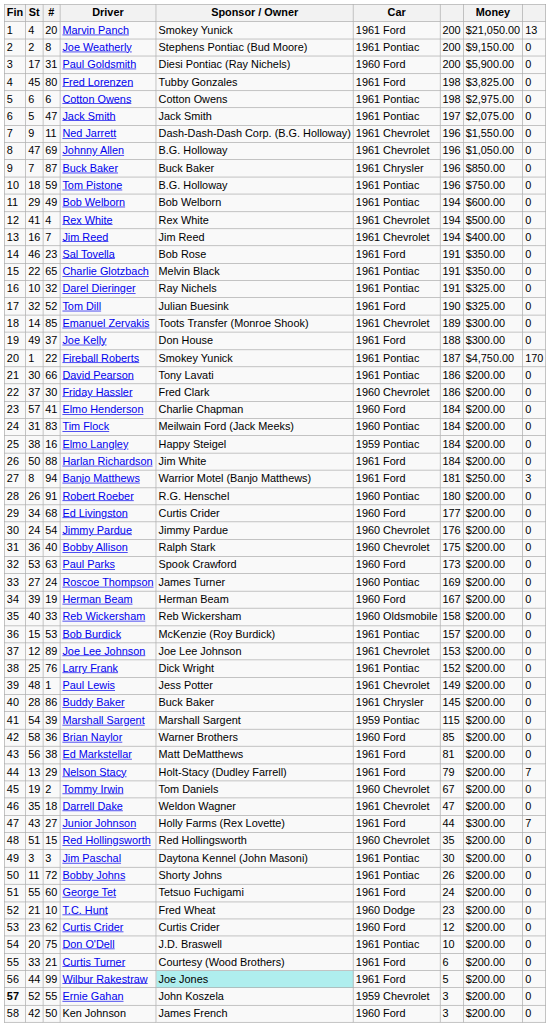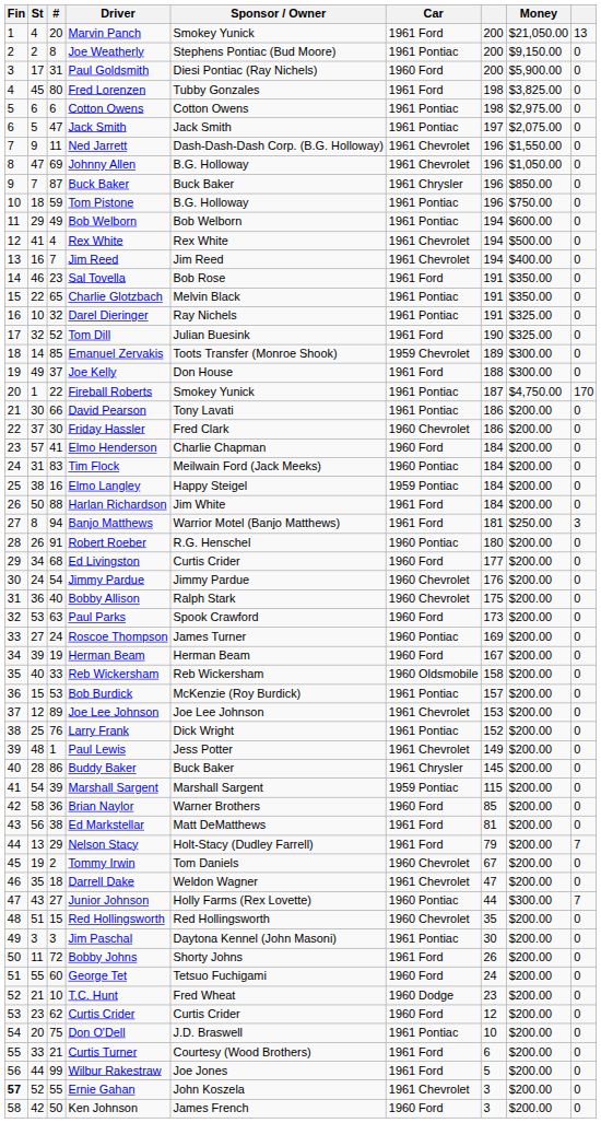 <table class="wikitable sortable">
 <tr>
 <th>Fin</th>
 <th>St</th>
 <th>#</th>
 <th>Driver</th>
 <th>Sponsor / Owner</th>
 <th>Car</th>
 <th></th>
 <th>Money</th>
 <th></th>
 </tr>
 <tr>
 <td>1</td>
 <td>4</td>
 <td>20</td>
 <td><a href='#'>Marvin Panch</a></td>
 <td>Smokey Yunick</td>
 <td>1961 Ford</td>
 <td>200</td>
 <td>$21,050.00</td>
 <td>13</td>
 </tr>
 <tr>
 <td>2</td>
 <td>2</td>
 <td>8</td>
 <td><a href='#'>Joe Weatherly</a></td>
 <td>Stephens Pontiac (Bud Moore)</td>
 <td>1961 Pontiac</td>
 <td>200</td>
 <td>$9,150.00</td>
 <td>0</td>
 </tr>
 <tr>
 <td>3</td>
 <td>17</td>
 <td>31</td>
 <td><a href='#'>Paul Goldsmith</a></td>
 <td>Diesi Pontiac (Ray Nichels)</td>
 <td>1960 Ford</td>
 <td>200</td>
 <td>$5,900.00</td>
 <td>0</td>
 </tr>
 <tr>
 <td>4</td>
 <td>45</td>
 <td>80</td>
 <td><a href='#'>Fred Lorenzen</a></td>
 <td>Tubby Gonzales</td>
 <td>1961 Ford</td>
 <td>198</td>
 <td>$3,825.00</td>
 <td>0</td>
 </tr>
 <tr>
 <td>5</td>
 <td>6</td>
 <td>6</td>
 <td><a href='#'>Cotton Owens</a></td>
 <td>Cotton Owens</td>
 <td>1961 Pontiac</td>
 <td>198</td>
 <td>$2,975.00</td>
 <td>0</td>
 </tr>
 <tr>
 <td>6</td>
 <td>5</td>
 <td>47</td>
 <td><a href='#'>Jack Smith</a></td>
 <td>Jack Smith</td>
 <td>1961 Pontiac</td>
 <td>197</td>
 <td>$2,075.00</td>
 <td>0</td>
 </tr>
 <tr>
 <td>7</td>
 <td>9</td>
 <td>11</td>
 <td><a href='#'>Ned Jarrett</a></td>
 <td>Dash-Dash-Dash Corp. (B.G. Holloway)</td>
 <td>1961 Chevrolet</td>
 <td>196</td>
 <td>$1,550.00</td>
 <td>0</td>
 </tr>
 <tr>
 <td>8</td>
 <td>47</td>
 <td>69</td>
 <td><a href='#'>Johnny Allen</a></td>
 <td>B.G. Holloway</td>
 <td>1961 Chevrolet</td>
 <td>196</td>
 <td>$1,050.00</td>
 <td>0</td>
 </tr>
 <tr>
 <td>9</td>
 <td>7</td>
 <td>87</td>
 <td><a href='#'>Buck Baker</a></td>
 <td>Buck Baker</td>
 <td>1961 Chrysler</td>
 <td>196</td>
 <td>$850.00</td>
 <td>0</td>
 </tr>
 <tr>
 <td>10</td>
 <td>18</td>
 <td>59</td>
 <td><a href='#'>Tom Pistone</a></td>
 <td>B.G. Holloway</td>
 <td>1961 Pontiac</td>
 <td>196</td>
 <td>$750.00</td>
 <td>0</td>
 </tr>
 <tr>
 <td>11</td>
 <td>29</td>
 <td>49</td>
 <td><a href='#'>Bob Welborn</a></td>
 <td>Bob Welborn</td>
 <td>1961 Pontiac</td>
 <td>194</td>
 <td>$600.00</td>
 <td>0</td>
 </tr>
 <tr>
 <td>12</td>
 <td>41</td>
 <td>4</td>
 <td><a href='#'>Rex White</a></td>
 <td>Rex White</td>
 <td>1961 Chevrolet</td>
 <td>194</td>
 <td>$500.00</td>
 <td>0</td>
 </tr>
 <tr>
 <td>13</td>
 <td>16</td>
 <td>7</td>
 <td><a href='#'>Jim Reed</a></td>
 <td>Jim Reed</td>
 <td>1961 Chevrolet</td>
 <td>194</td>
 <td>$400.00</td>
 <td>0</td>
 </tr>
 <tr>
 <td>14</td>
 <td>46</td>
 <td>23</td>
 <td><a href='#'>Sal Tovella</a></td>
 <td>Bob Rose</td>
 <td>1961 Ford</td>
 <td>191</td>
 <td>$350.00</td>
 <td>0</td>
 </tr>
 <tr>
 <td>15</td>
 <td>22</td>
 <td>65</td>
 <td><a href='#'>Charlie Glotzbach</a></td>
 <td>Melvin Black</td>
 <td>1961 Pontiac</td>
 <td>191</td>
 <td>$350.00</td>
 <td>0</td>
 </tr>
 <tr>
 <td>16</td>
 <td>10</td>
 <td>32</td>
 <td><a href='#'>Darel Dieringer</a></td>
 <td>Ray Nichels</td>
 <td>1961 Pontiac</td>
 <td>191</td>
 <td>$325.00</td>
 <td>0</td>
 </tr>
 <tr>
 <td>17</td>
 <td>32</td>
 <td>52</td>
 <td><a href='#'>Tom Dill</a></td>
 <td>Julian Buesink</td>
 <td>1961 Ford</td>
 <td>190</td>
 <td>$325.00</td>
 <td>0</td>
 </tr>
 <tr>
 <td>18</td>
 <td>14</td>
 <td>85</td>
 <td><a href='#'>Emanuel Zervakis</a></td>
 <td>Toots Transfer (Monroe Shook)</td>
-<td>1961 Chevrolet</td>
+<td>1959 Chevrolet</td>
 <td>189</td>
 <td>$300.00</td>
 <td>0</td>
 </tr>
 <tr>
 <td>19</td>
 <td>49</td>
 <td>37</td>
 <td><a href='#'>Joe Kelly</a></td>
 <td>Don House</td>
 <td>1961 Ford</td>
 <td>188</td>
 <td>$300.00</td>
 <td>0</td>
 </tr>
 <tr>
 <td>20</td>
 <td>1</td>
 <td>22</td>
 <td><a href='#'>Fireball Roberts</a></td>
 <td>Smokey Yunick</td>
 <td>1961 Pontiac</td>
 <td>187</td>
 <td>$4,750.00</td>
 <td>170</td>
 </tr>
 <tr>
 <td>21</td>
 <td>30</td>
 <td>66</td>
 <td><a href='#'>David Pearson</a></td>
 <td>Tony Lavati</td>
 <td>1961 Pontiac</td>
 <td>186</td>
 <td>$200.00</td>
 <td>0</td>
 </tr>
 <tr>
 <td>22</td>
 <td>37</td>
 <td>30</td>
 <td><a href='#'>Friday Hassler</a></td>
 <td>Fred Clark</td>
 <td>1960 Chevrolet</td>
 <td>186</td>
 <td>$200.00</td>
 <td>0</td>
 </tr>
 <tr>
 <td>23</td>
 <td>57</td>
 <td>41</td>
 <td><a href='#'>Elmo Henderson</a></td>
 <td>Charlie Chapman</td>
 <td>1960 Ford</td>
 <td>184</td>
 <td>$200.00</td>
 <td>0</td>
 </tr>
 <tr>
 <td>24</td>
 <td>31</td>
 <td>83</td>
 <td><a href='#'>Tim Flock</a></td>
 <td>Meilwain Ford (Jack Meeks)</td>
 <td>1960 Pontiac</td>
 <td>184</td>
 <td>$200.00</td>
 <td>0</td>
 </tr>
 <tr>
 <td>25</td>
 <td>38</td>
 <td>16</td>
 <td><a href='#'>Elmo Langley</a></td>
 <td>Happy Steigel</td>
 <td>1959 Pontiac</td>
 <td>184</td>
 <td>$200.00</td>
 <td>0</td>
 </tr>
 <tr>
 <td>26</td>
 <td>50</td>
 <td>88</td>
 <td><a href='#'>Harlan Richardson</a></td>
 <td>Jim White</td>
 <td>1961 Ford</td>
 <td>184</td>
 <td>$200.00</td>
 <td>0</td>
 </tr>
 <tr>
 <td>27</td>
 <td>8</td>
 <td>94</td>
 <td><a href='#'>Banjo Matthews</a></td>
 <td>Warrior Motel (Banjo Matthews)</td>
 <td>1961 Ford</td>
 <td>181</td>
 <td>$250.00</td>
 <td>3</td>
 </tr>
 <tr>
 <td>28</td>
 <td>26</td>
 <td>91</td>
 <td><a href='#'>Robert Roeber</a></td>
 <td>R.G. Henschel</td>
 <td>1960 Pontiac</td>
 <td>180</td>
 <td>$200.00</td>
 <td>0</td>
 </tr>
 <tr>
 <td>29</td>
 <td>34</td>
 <td>68</td>
 <td><a href='#'>Ed Livingston</a></td>
 <td>Curtis Crider</td>
 <td>1960 Ford</td>
 <td>177</td>
 <td>$200.00</td>
 <td>0</td>
 </tr>
 <tr>
 <td>30</td>
 <td>24</td>
 <td>54</td>
 <td><a href='#'>Jimmy Pardue</a></td>
 <td>Jimmy Pardue</td>
 <td>1960 Chevrolet</td>
 <td>176</td>
 <td>$200.00</td>
 <td>0</td>
 </tr>
 <tr>
 <td>31</td>
 <td>36</td>
 <td>40</td>
 <td><a href='#'>Bobby Allison</a></td>
 <td>Ralph Stark</td>
 <td>1960 Chevrolet</td>
 <td>175</td>
 <td>$200.00</td>
 <td>0</td>
 </tr>
 <tr>
 <td>32</td>
 <td>53</td>
 <td>63</td>
 <td><a href='#'>Paul Parks</a></td>
 <td>Spook Crawford</td>
 <td>1960 Ford</td>
 <td>173</td>
 <td>$200.00</td>
 <td>0</td>
 </tr>
 <tr>
 <td>33</td>
 <td>27</td>
 <td>24</td>
 <td><a href='#'>Roscoe Thompson</a></td>
 <td>James Turner</td>
 <td>1960 Pontiac</td>
 <td>169</td>
 <td>$200.00</td>
 <td>0</td>
 </tr>
 <tr>
 <td>34</td>
 <td>39</td>
 <td>19</td>
 <td><a href='#'>Herman Beam</a></td>
 <td>Herman Beam</td>
 <td>1960 Ford</td>
 <td>167</td>
 <td>$200.00</td>
 <td>0</td>
 </tr>
 <tr>
 <td>35</td>
 <td>40</td>
 <td>33</td>
 <td><a href='#'>Reb Wickersham</a></td>
 <td>Reb Wickersham</td>
 <td>1960 Oldsmobile</td>
 <td>158</td>
 <td>$200.00</td>
 <td>0</td>
 </tr>
 <tr>
 <td>36</td>
 <td>15</td>
 <td>53</td>
 <td><a href='#'>Bob Burdick</a></td>
 <td>McKenzie (Roy Burdick)</td>
 <td>1961 Pontiac</td>
 <td>157</td>
 <td>$200.00</td>
 <td>0</td>
 </tr>
 <tr>
 <td>37</td>
 <td>12</td>
 <td>89</td>
 <td><a href='#'>Joe Lee Johnson</a></td>
 <td>Joe Lee Johnson</td>
 <td>1961 Chevrolet</td>
 <td>153</td>
 <td>$200.00</td>
 <td>0</td>
 </tr>
 <tr>
 <td>38</td>
 <td>25</td>
 <td>76</td>
 <td><a href='#'>Larry Frank</a></td>
 <td>Dick Wright</td>
 <td>1961 Pontiac</td>
 <td>152</td>
 <td>$200.00</td>
 <td>0</td>
 </tr>
 <tr>
 <td>39</td>
 <td>48</td>
 <td>1</td>
 <td><a href='#'>Paul Lewis</a></td>
 <td>Jess Potter</td>
 <td>1961 Chevrolet</td>
 <td>149</td>
 <td>$200.00</td>
 <td>0</td>
 </tr>
 <tr>
 <td>40</td>
 <td>28</td>
 <td>86</td>
 <td><a href='#'>Buddy Baker</a></td>
 <td>Buck Baker</td>
 <td>1961 Chrysler</td>
 <td>145</td>
 <td>$200.00</td>
 <td>0</td>
 </tr>
 <tr>
 <td>41</td>
 <td>54</td>
 <td>39</td>
 <td><a href='#'>Marshall Sargent</a></td>
 <td>Marshall Sargent</td>
 <td>1959 Pontiac</td>
 <td>115</td>
 <td>$200.00</td>
 <td>0</td>
 </tr>
 <tr>
 <td>42</td>
 <td>58</td>
 <td>36</td>
 <td><a href='#'>Brian Naylor</a></td>
 <td>Warner Brothers</td>
 <td>1960 Ford</td>
 <td>85</td>
 <td>$200.00</td>
 <td>0</td>
 </tr>
 <tr>
 <td>43</td>
 <td>56</td>
 <td>38</td>
 <td><a href='#'>Ed Markstellar</a></td>
 <td>Matt DeMatthews</td>
 <td>1961 Ford</td>
 <td>81</td>
 <td>$200.00</td>
 <td>0</td>
 </tr>
 <tr>
 <td>44</td>
 <td>13</td>
 <td>29</td>
 <td><a href='#'>Nelson Stacy</a></td>
 <td>Holt-Stacy (Dudley Farrell)</td>
 <td>1961 Ford</td>
 <td>79</td>
 <td>$200.00</td>
 <td>7</td>
 </tr>
 <tr>
 <td>45</td>
 <td>19</td>
 <td>2</td>
 <td><a href='#'>Tommy Irwin</a></td>
 <td>Tom Daniels</td>
 <td>1960 Chevrolet</td>
 <td>67</td>
 <td>$200.00</td>
 <td>0</td>
 </tr>
 <tr>
 <td>46</td>
 <td>35</td>
 <td>18</td>
 <td><a href='#'>Darrell Dake</a></td>
 <td>Weldon Wagner</td>
 <td>1961 Chevrolet</td>
 <td>47</td>
 <td>$200.00</td>
 <td>0</td>
 </tr>
 <tr>
 <td>47</td>
 <td>43</td>
 <td>27</td>
 <td><a href='#'>Junior Johnson</a></td>
 <td>Holly Farms (Rex Lovette)</td>
-<td>1961 Ford</td>
+<td>1960 Pontiac</td>
 <td>44</td>
 <td>$300.00</td>
 <td>7</td>
 </tr>
 <tr>
 <td>48</td>
 <td>51</td>
 <td>15</td>
 <td><a href='#'>Red Hollingsworth</a></td>
 <td>Red Hollingsworth</td>
 <td>1960 Chevrolet</td>
 <td>35</td>
 <td>$200.00</td>
 <td>0</td>
 </tr>
 <tr>
 <td>49</td>
 <td>3</td>
 <td>3</td>
 <td><a href='#'>Jim Paschal</a></td>
 <td>Daytona Kennel (John Masoni)</td>
 <td>1961 Pontiac</td>
 <td>30</td>
 <td>$200.00</td>
 <td>0</td>
 </tr>
 <tr>
 <td>50</td>
 <td>11</td>
 <td>72</td>
 <td><a href='#'>Bobby Johns</a></td>
 <td>Shorty Johns</td>
-<td>1961 Pontiac</td>
+<td>1961 Ford</td>
 <td>26</td>
 <td>$200.00</td>
 <td>0</td>
 </tr>
 <tr>
 <td>51</td>
 <td>55</td>
 <td>60</td>
 <td><a href='#'>George Tet</a></td>
 <td>Tetsuo Fuchigami</td>
-<td>1961 Ford</td>
+<td>1960 Ford</td>
 <td>24</td>
 <td>$200.00</td>
 <td>0</td>
 </tr>
 <tr>
 <td>52</td>
 <td>21</td>
 <td>10</td>
 <td><a href='#'>T.C. Hunt</a></td>
 <td>Fred Wheat</td>
 <td>1960 Dodge</td>
 <td>23</td>
 <td>$200.00</td>
 <td>0</td>
 </tr>
 <tr>
 <td>53</td>
 <td>23</td>
 <td>62</td>
 <td><a href='#'>Curtis Crider</a></td>
 <td>Curtis Crider</td>
 <td>1960 Ford</td>
 <td>12</td>
 <td>$200.00</td>
 <td>0</td>
 </tr>
 <tr>
 <td>54</td>
 <td>20</td>
 <td>75</td>
 <td><a href='#'>Don O'Dell</a></td>
 <td>J.D. Braswell</td>
 <td>1961 Pontiac</td>
 <td>10</td>
 <td>$200.00</td>
 <td>0</td>
 </tr>
 <tr>
 <td>55</td>
 <td>33</td>
 <td>21</td>
 <td><a href='#'>Curtis Turner</a></td>
 <td>Courtesy (Wood Brothers)</td>
 <td>1961 Ford</td>
 <td>6</td>
 <td>$200.00</td>
 <td>0</td>
 </tr>
 <tr>
 <td>56</td>
 <td>44</td>
 <td>99</td>
 <td><a href='#'>Wilbur Rakestraw</a></td>
-<td style="background: paleturquoise;">Joe Jones</td>
+<td>Joe Jones</td>
 <td>1961 Ford</td>
 <td>5</td>
 <td>$200.00</td>
 <td>0</td>
 </tr>
 <tr>
 <td><strong>57</strong></td>
 <td>52</td>
 <td>55</td>
 <td><a href='#'>Ernie Gahan</a></td>
 <td>John Koszela</td>
-<td>1959 Chevrolet</td>
+<td>1961 Chevrolet</td>
 <td>3</td>
 <td>$200.00</td>
 <td>0</td>
 </tr>
 <tr>
 <td>58</td>
 <td>42</td>
 <td>50</td>
 <td>Ken Johnson</td>
 <td>James French</td>
 <td>1960 Ford</td>
 <td>3</td>
 <td>$200.00</td>
 <td>0</td>
 </tr>
 </table>
